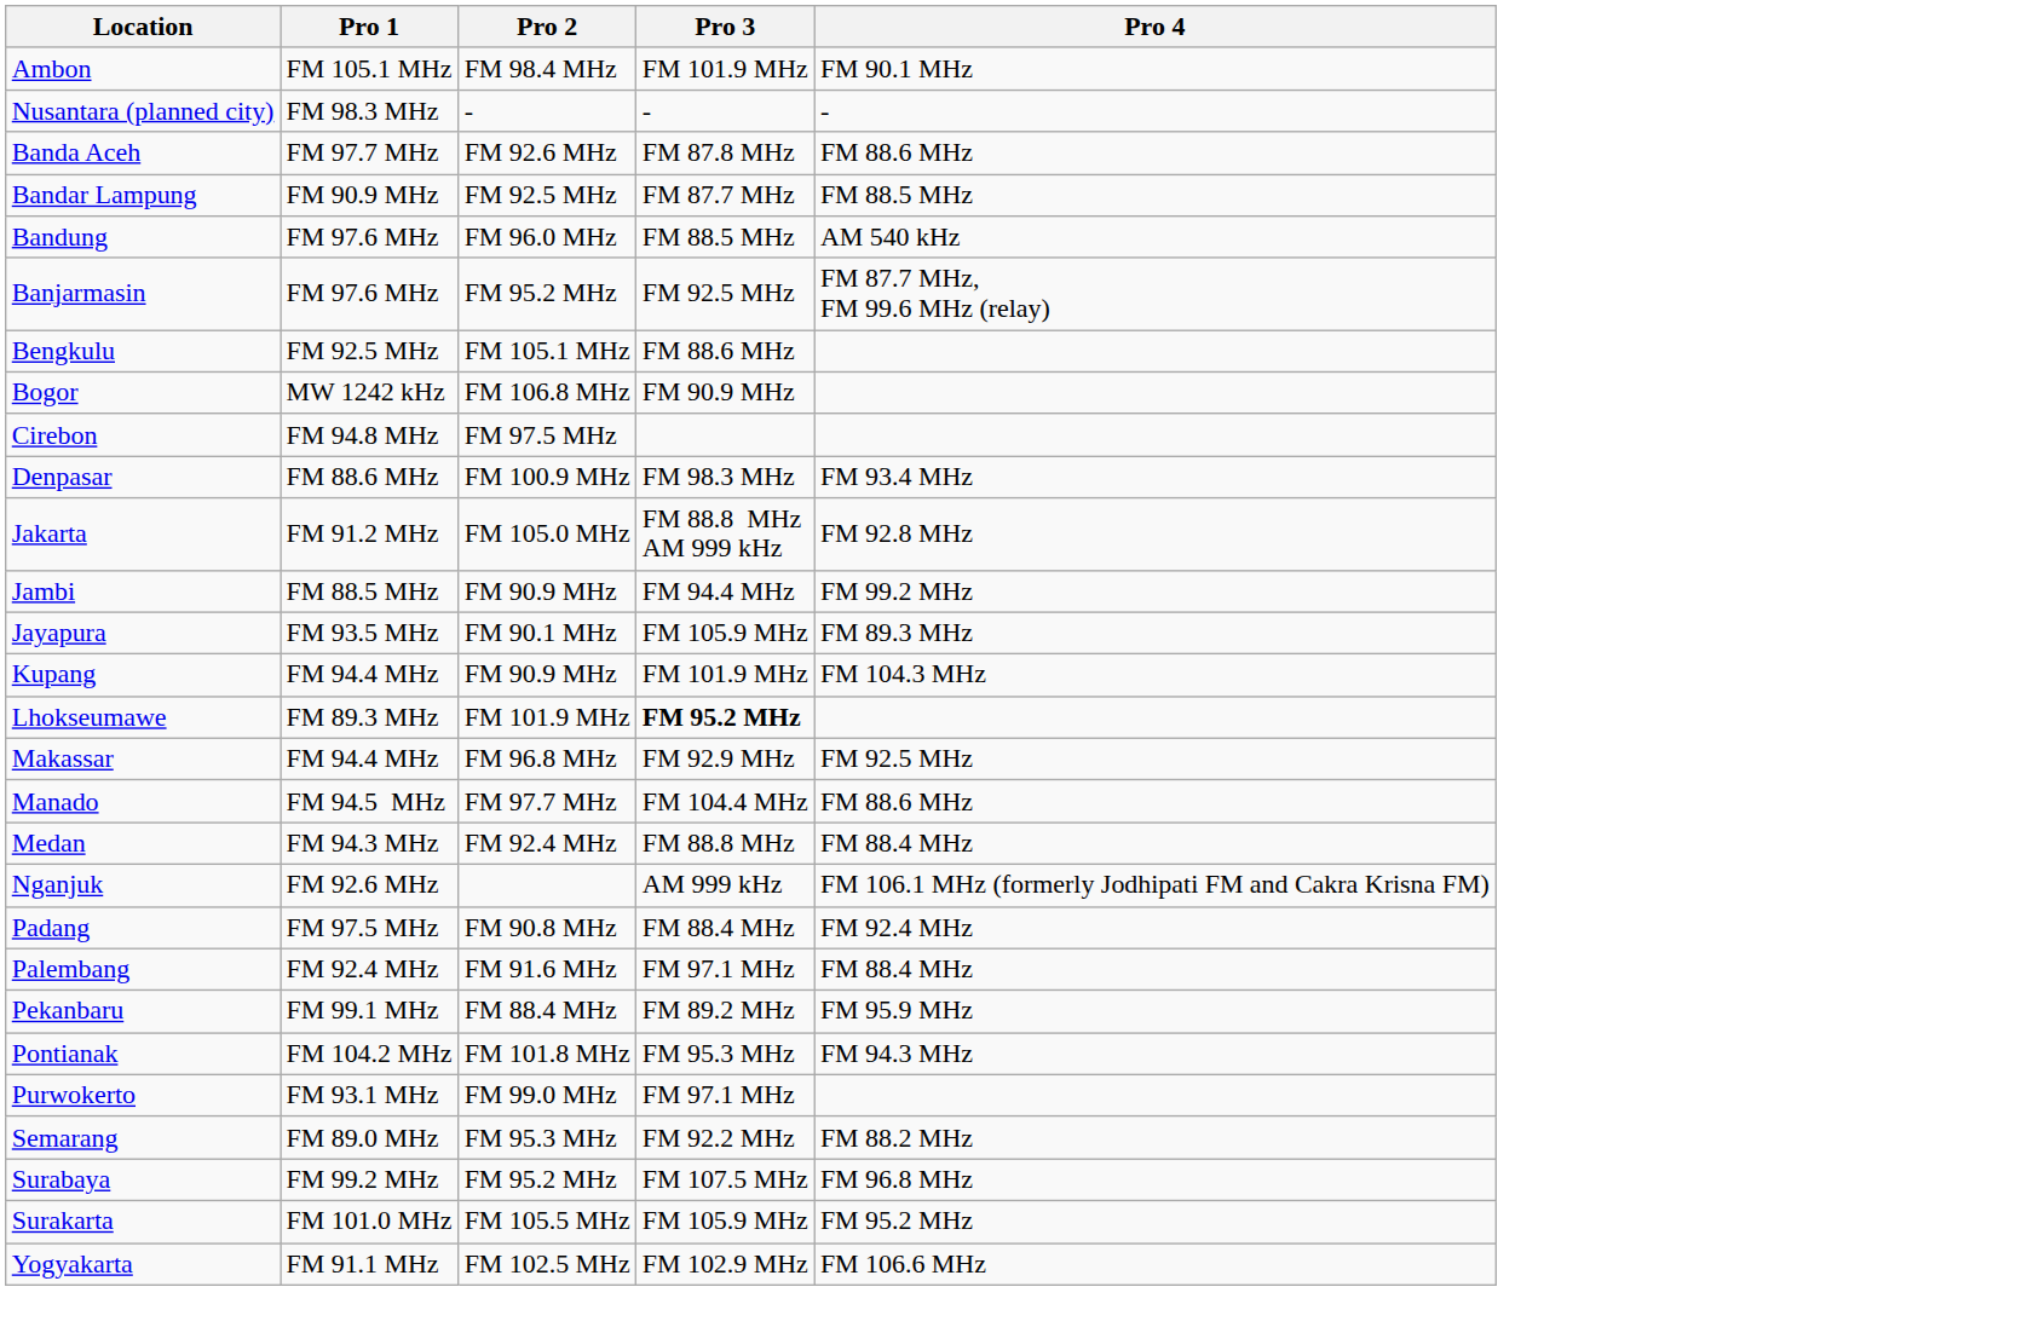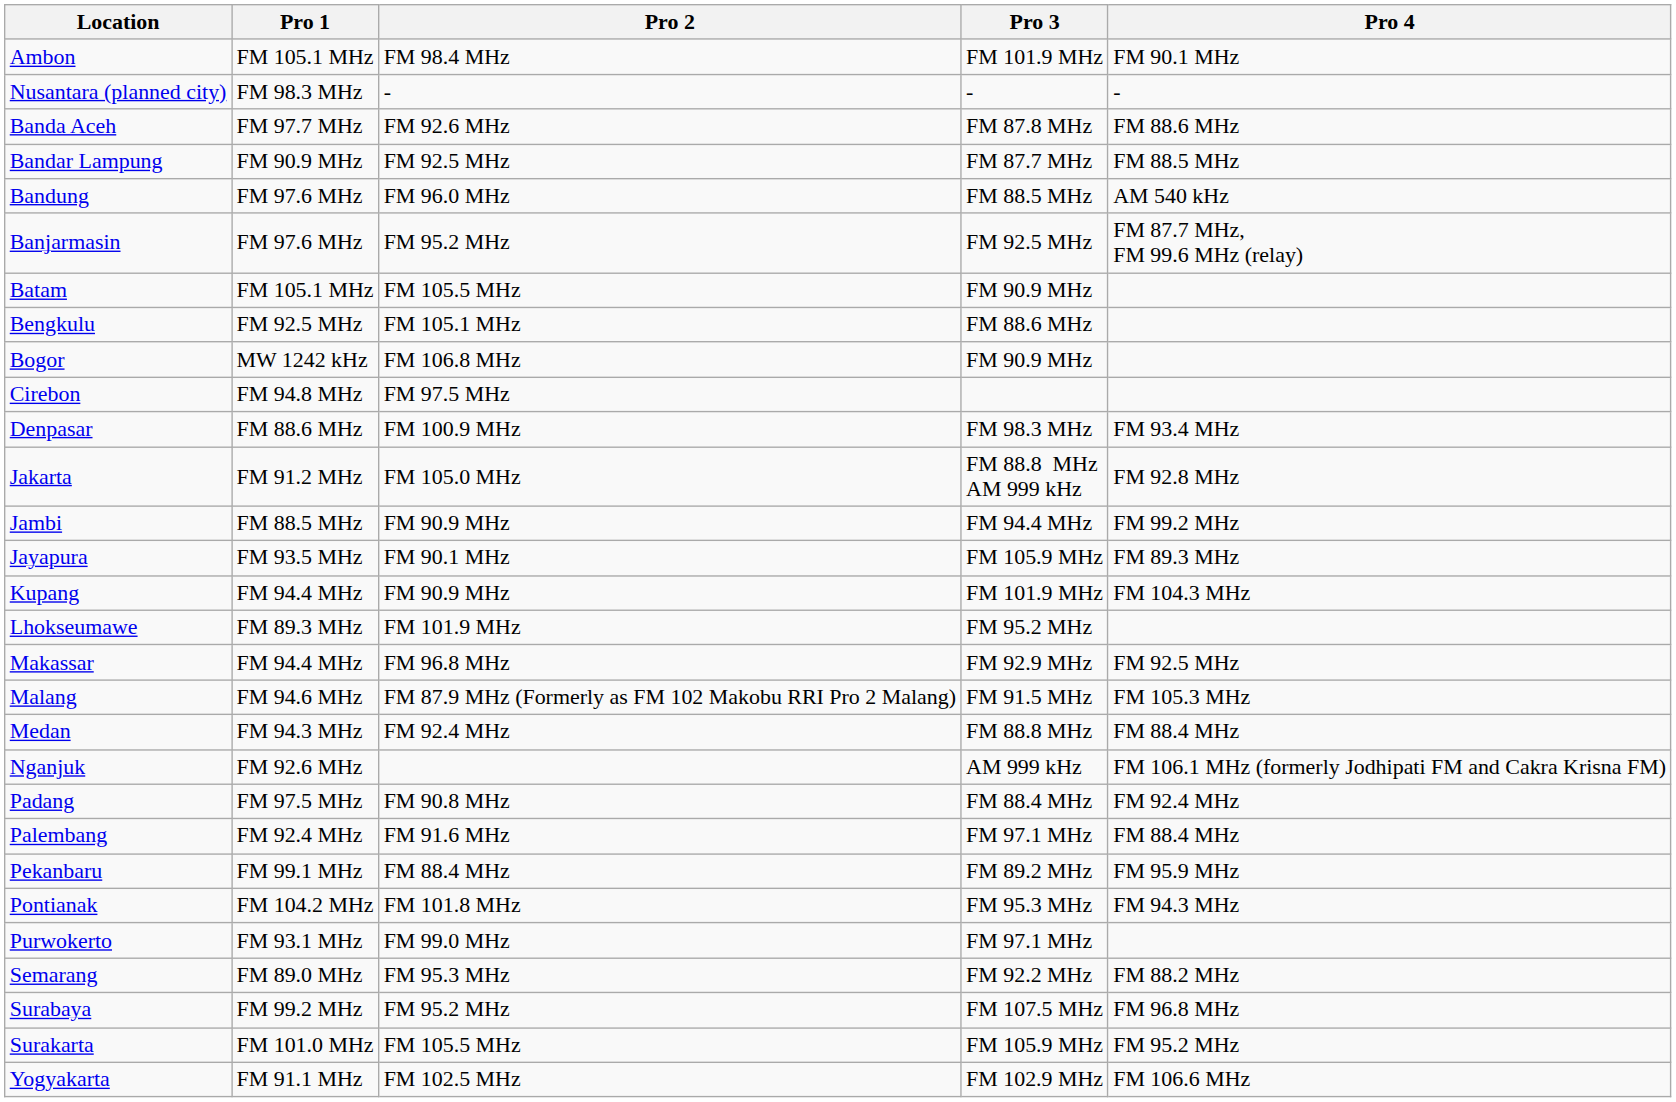 <table class="wikitable">
 <tr>
 <th>Location</th>
 <th>Pro 1</th>
 <th>Pro 2</th>
 <th>Pro 3</th>
 <th>Pro 4</th>
 </tr>
 <tr>
 <td><a href='#'>Ambon</a></td>
 <td>FM 105.1 MHz</td>
 <td>FM 98.4 MHz</td>
 <td>FM 101.9 MHz</td>
 <td>FM 90.1 MHz</td>
 </tr>
 <tr>
 <td><a href='#'>Nusantara (planned city)</a></td>
 <td>FM 98.3 MHz</td>
 <td>-</td>
 <td>-</td>
 <td>-</td>
 </tr>
 <tr>
 <td><a href='#'>Banda Aceh</a></td>
 <td>FM 97.7 MHz</td>
 <td>FM 92.6 MHz</td>
 <td>FM 87.8 MHz</td>
 <td>FM 88.6 MHz</td>
 </tr>
 <tr>
 <td><a href='#'>Bandar Lampung</a></td>
 <td>FM 90.9 MHz</td>
 <td>FM 92.5 MHz</td>
 <td>FM 87.7 MHz</td>
 <td>FM 88.5 MHz</td>
 </tr>
 <tr>
 <td><a href='#'>Bandung</a></td>
 <td>FM 97.6 MHz</td>
 <td>FM 96.0 MHz</td>
 <td>FM 88.5 MHz</td>
 <td>AM 540 kHz</td>
 </tr>
 <tr>
 <td><a href='#'>Banjarmasin</a></td>
 <td>FM 97.6 MHz</td>
 <td>FM 95.2 MHz</td>
 <td>FM 92.5 MHz</td>
 <td>FM 87.7 MHz, <br> FM 99.6 MHz (relay)</td>
+</tr>
+<tr>
+<td><a href='#'>Batam</a></td>
+<td>FM 105.1 MHz</td>
+<td>FM 105.5 MHz</td>
+<td>FM 90.9 MHz</td>
+<td></td>
 </tr>
 <tr>
 <td><a href='#'>Bengkulu</a></td>
 <td>FM 92.5 MHz</td>
 <td>FM 105.1 MHz</td>
 <td>FM 88.6 MHz</td>
 <td></td>
 </tr>
 <tr>
 <td><a href='#'>Bogor</a></td>
 <td>MW 1242 kHz</td>
 <td>FM 106.8 MHz</td>
 <td>FM 90.9 MHz</td>
 <td></td>
 </tr>
 <tr>
 <td><a href='#'>Cirebon</a></td>
 <td>FM 94.8 MHz</td>
 <td>FM 97.5 MHz</td>
 <td></td>
 <td></td>
 </tr>
 <tr>
 <td><a href='#'>Denpasar</a></td>
 <td>FM 88.6 MHz</td>
 <td>FM 100.9 MHz</td>
 <td>FM 98.3 MHz</td>
 <td>FM 93.4 MHz</td>
 </tr>
 <tr>
 <td><a href='#'>Jakarta</a></td>
 <td>FM 91.2 MHz</td>
 <td>FM 105.0 MHz</td>
 <td>FM 88.8  MHz<br>AM 999 kHz</td>
 <td>FM 92.8 MHz</td>
 </tr>
 <tr>
 <td><a href='#'>Jambi</a></td>
 <td>FM 88.5 MHz</td>
 <td>FM 90.9 MHz</td>
 <td>FM 94.4 MHz</td>
 <td>FM 99.2 MHz</td>
 </tr>
 <tr>
 <td><a href='#'>Jayapura</a></td>
 <td>FM 93.5 MHz</td>
 <td>FM 90.1 MHz</td>
 <td>FM 105.9 MHz</td>
 <td>FM 89.3 MHz</td>
 </tr>
 <tr>
 <td><a href='#'>Kupang</a></td>
 <td>FM 94.4 MHz</td>
 <td>FM 90.9 MHz</td>
 <td>FM 101.9 MHz</td>
 <td>FM 104.3 MHz</td>
 </tr>
 <tr>
 <td><a href='#'>Lhokseumawe</a></td>
 <td>FM 89.3 MHz</td>
 <td>FM 101.9 MHz</td>
-<td><strong>FM 95.2 MHz</strong></td>
+<td>FM 95.2 MHz</td>
 <td></td>
 </tr>
 <tr>
 <td><a href='#'>Makassar</a></td>
 <td>FM 94.4 MHz</td>
 <td>FM 96.8 MHz</td>
 <td>FM 92.9 MHz</td>
 <td>FM 92.5 MHz</td>
 </tr>
 <tr>
-<td><a href='#'>Manado</a></td>
-<td>FM 94.5  MHz</td>
-<td>FM 97.7 MHz</td>
-<td>FM 104.4 MHz</td>
-<td>FM 88.6 MHz</td>
+<td><a href='#'>Malang</a></td>
+<td>FM 94.6 MHz</td>
+<td>FM 87.9 MHz (Formerly as FM 102 Makobu RRI Pro 2 Malang)</td>
+<td>FM 91.5 MHz</td>
+<td>FM 105.3 MHz</td>
 </tr>
 <tr>
 <td><a href='#'>Medan</a></td>
 <td>FM 94.3 MHz</td>
 <td>FM 92.4 MHz</td>
 <td>FM 88.8 MHz</td>
 <td>FM 88.4 MHz</td>
 </tr>
 <tr>
 <td><a href='#'>Nganjuk</a></td>
 <td>FM 92.6 MHz</td>
 <td></td>
 <td>AM 999 kHz</td>
 <td>FM 106.1 MHz (formerly Jodhipati FM and Cakra Krisna FM)</td>
 </tr>
 <tr>
 <td><a href='#'>Padang</a></td>
 <td>FM 97.5 MHz</td>
 <td>FM 90.8 MHz</td>
 <td>FM 88.4 MHz</td>
 <td>FM 92.4 MHz</td>
 </tr>
 <tr>
 <td><a href='#'>Palembang</a></td>
 <td>FM 92.4 MHz</td>
 <td>FM 91.6 MHz</td>
 <td>FM 97.1 MHz</td>
 <td>FM 88.4 MHz</td>
 </tr>
 <tr>
 <td><a href='#'>Pekanbaru</a></td>
 <td>FM 99.1 MHz</td>
 <td>FM 88.4 MHz</td>
 <td>FM 89.2 MHz</td>
 <td>FM 95.9 MHz</td>
 </tr>
 <tr>
 <td><a href='#'>Pontianak</a></td>
 <td>FM 104.2 MHz</td>
 <td>FM 101.8 MHz</td>
 <td>FM 95.3 MHz</td>
 <td>FM 94.3 MHz</td>
 </tr>
 <tr>
 <td><a href='#'>Purwokerto</a></td>
 <td>FM 93.1 MHz</td>
 <td>FM 99.0 MHz</td>
 <td>FM 97.1 MHz</td>
 <td></td>
 </tr>
 <tr>
 <td><a href='#'>Semarang</a></td>
 <td>FM 89.0 MHz</td>
 <td>FM 95.3 MHz</td>
 <td>FM 92.2 MHz</td>
 <td>FM 88.2 MHz</td>
 </tr>
 <tr>
 <td><a href='#'>Surabaya</a></td>
 <td>FM 99.2 MHz</td>
 <td>FM 95.2 MHz</td>
 <td>FM 107.5 MHz</td>
 <td>FM 96.8 MHz</td>
 </tr>
 <tr>
 <td><a href='#'>Surakarta</a></td>
 <td>FM 101.0 MHz</td>
 <td>FM 105.5 MHz</td>
 <td>FM 105.9 MHz</td>
 <td>FM 95.2 MHz</td>
 </tr>
 <tr>
 <td><a href='#'>Yogyakarta</a></td>
 <td>FM 91.1 MHz</td>
 <td>FM 102.5 MHz</td>
 <td>FM 102.9 MHz</td>
 <td>FM 106.6 MHz</td>
 </tr>
 </table>
